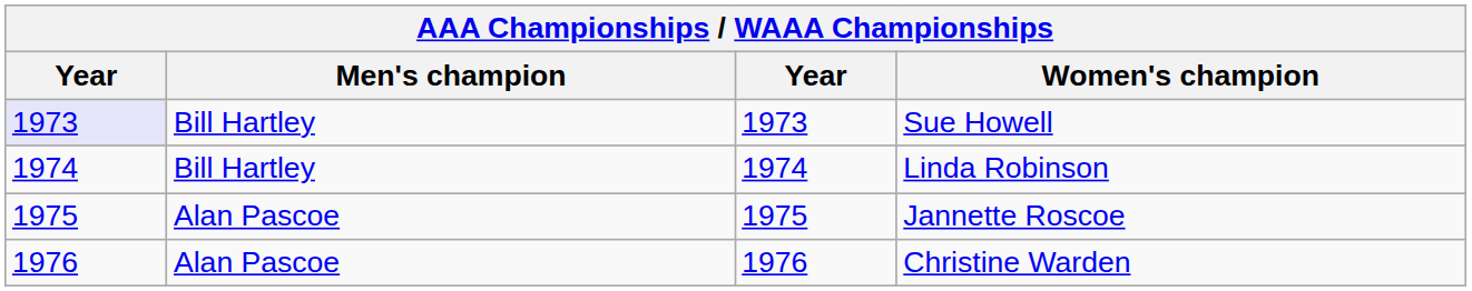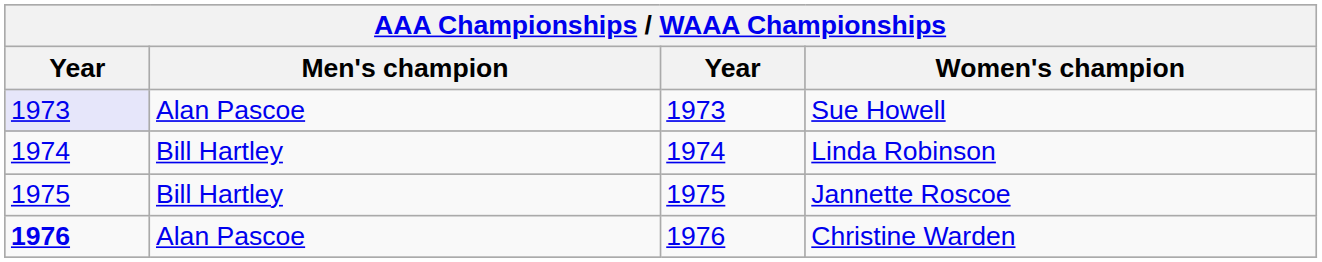 <table class="wikitable">
 <tr>
 <th colspan="4"><a href='#'>AAA Championships</a> / <a href='#'>WAAA Championships</a><br></th>
 </tr>
 <tr>
 <th width=80>Year</th>
 <th width=300>Men's champion</th>
 <th width=80>Year</th>
 <th width=300>Women's champion</th>
 </tr>
 <tr>
 <td style="background: lavender;"><a href='#'>1973</a></td>
-<td><a href='#'>Bill Hartley</a></td>
+<td><a href='#'>Alan Pascoe</a></td>
 <td><a href='#'>1973</a></td>
 <td><a href='#'>Sue Howell</a></td>
 </tr>
 <tr>
 <td><a href='#'>1974</a></td>
 <td><a href='#'>Bill Hartley</a></td>
 <td><a href='#'>1974</a></td>
 <td><a href='#'>Linda Robinson</a></td>
 </tr>
 <tr>
 <td><a href='#'>1975</a></td>
-<td><a href='#'>Alan Pascoe</a></td>
+<td><a href='#'>Bill Hartley</a></td>
 <td><a href='#'>1975</a></td>
 <td><a href='#'>Jannette Roscoe</a></td>
 </tr>
 <tr>
-<td><a href='#'>1976</a></td>
+<td><strong><a href='#'>1976</a></strong></td>
 <td><a href='#'>Alan Pascoe</a></td>
 <td><a href='#'>1976</a></td>
 <td><a href='#'>Christine Warden</a></td>
 </tr>
 </table>
